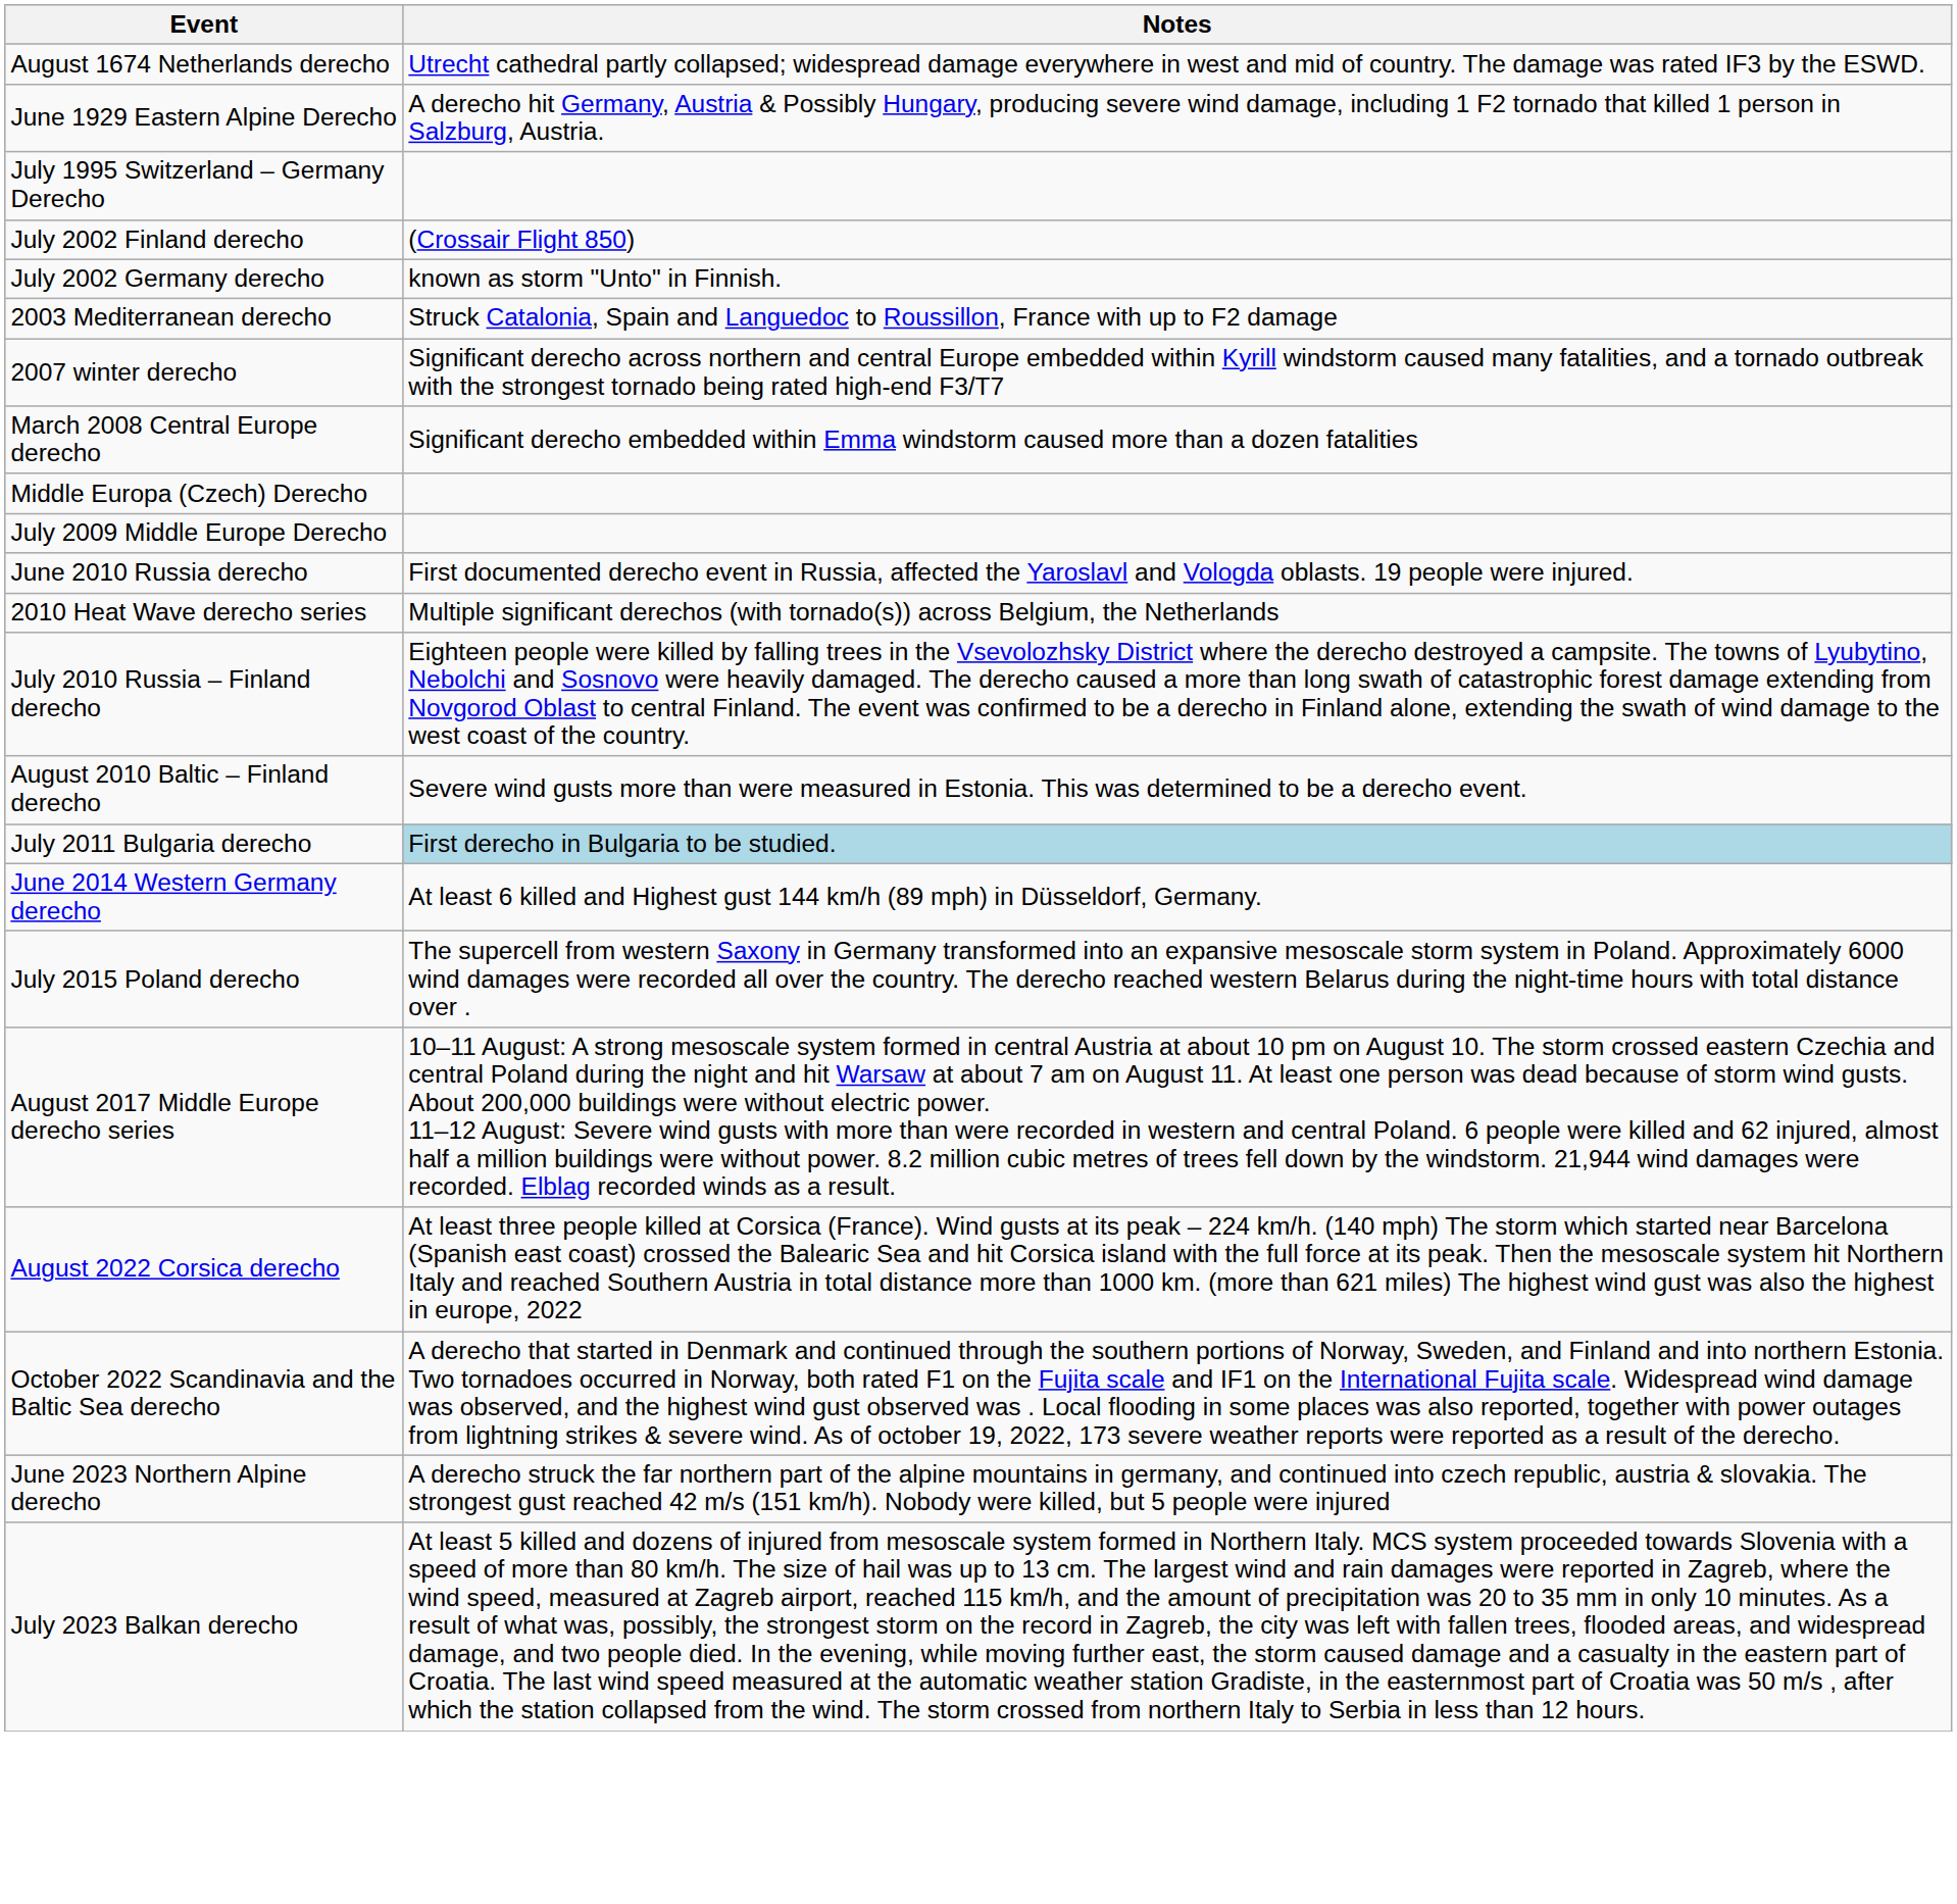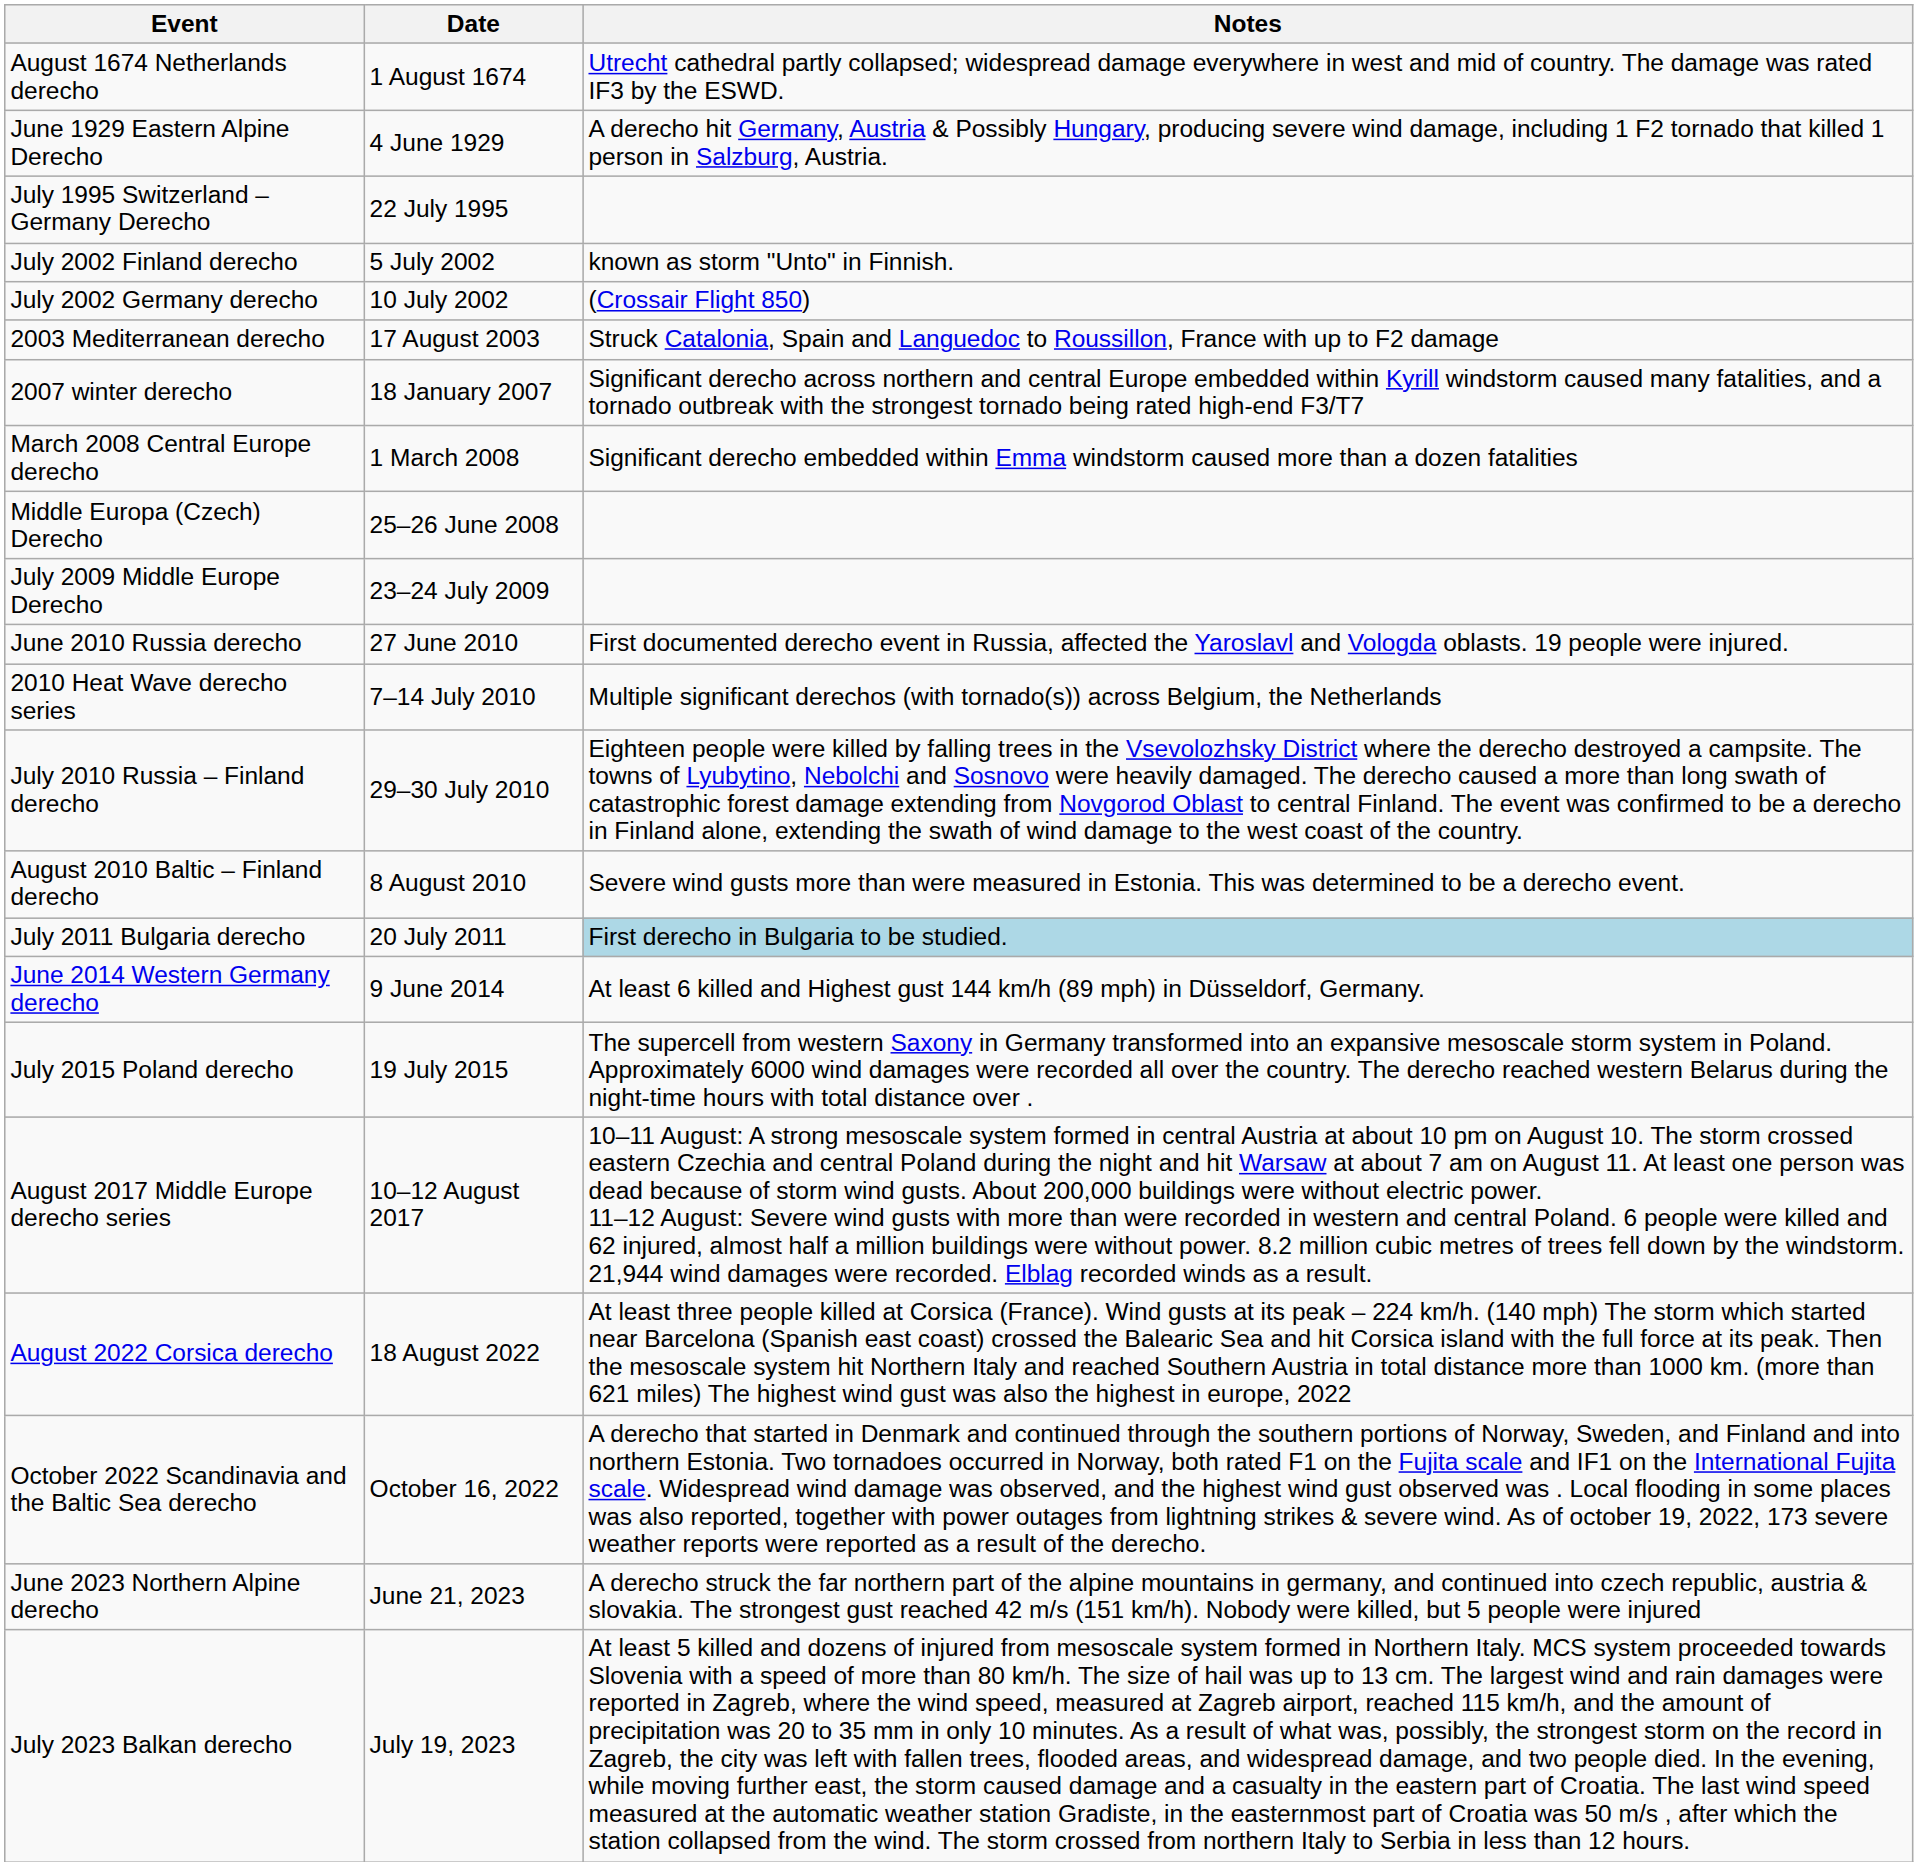 <table class="wikitable sortable mw-collapsible">
 <tr>
 <th scope="col" style="width: 250px;">Event</th>
+<th scope="col" style="width: 150px;">Date</th>
 <th scope="col" style="width: 1000px;">Notes</th>
 </tr>
 <tr>
 <td>August 1674 Netherlands derecho</td>
+<td>1 August 1674</td>
 <td> <a href='#'>Utrecht</a> cathedral partly collapsed; widespread damage everywhere in west and mid of country. The damage was rated IF3 by the ESWD.</td>
 </tr>
 <tr>
 <td>June 1929 Eastern Alpine Derecho</td>
+<td>4 June 1929</td>
 <td>A derecho hit <a href='#'>Germany</a>, <a href='#'>Austria</a> & Possibly <a href='#'>Hungary</a>, producing severe wind damage, including 1 F2 tornado that  killed 1 person in <a href='#'>Salzburg</a>, Austria.</td>
 </tr>
 <tr>
 <td>July 1995 Switzerland – Germany Derecho</td>
+<td>22 July 1995</td>
 <td></td>
 </tr>
 <tr>
 <td>July 2002 Finland derecho</td>
+<td>5 July 2002</td>
+<td> known as storm "Unto" in Finnish.</td>
+</tr>
+<tr>
+<td>July 2002 Germany derecho</td>
+<td>10 July 2002</td>
 <td> (<a href='#'>Crossair Flight 850</a>)</td>
 </tr>
 <tr>
-<td>July 2002 Germany derecho</td>
-<td> known as storm "Unto" in Finnish.</td>
-</tr>
-<tr>
 <td>2003 Mediterranean derecho</td>
+<td>17 August 2003</td>
 <td>Struck <a href='#'>Catalonia</a>, Spain and <a href='#'>Languedoc</a> to <a href='#'>Roussillon</a>, France with up to F2 damage</td>
 </tr>
 <tr>
 <td>2007 winter derecho</td>
+<td>18 January 2007</td>
 <td>Significant derecho across northern and central Europe embedded within <a href='#'>Kyrill</a> windstorm caused many fatalities, and a tornado outbreak with the strongest tornado being rated high-end F3/T7</td>
 </tr>
 <tr>
 <td>March 2008 Central Europe derecho</td>
+<td>1 March 2008</td>
 <td>Significant derecho embedded within <a href='#'>Emma</a> windstorm caused more than a dozen fatalities</td>
 </tr>
 <tr>
 <td>Middle Europa (Czech) Derecho</td>
+<td>25–26 June 2008</td>
 <td></td>
 </tr>
 <tr>
 <td>July 2009 Middle Europe Derecho</td>
+<td>23–24 July 2009</td>
 <td></td>
 </tr>
 <tr>
 <td>June 2010 Russia derecho</td>
+<td>27 June 2010</td>
 <td>First documented derecho event in Russia, affected the <a href='#'>Yaroslavl</a> and <a href='#'>Vologda</a> oblasts. 19 people were injured.</td>
 </tr>
 <tr>
 <td>2010 Heat Wave derecho series</td>
+<td>7–14 July 2010</td>
 <td>Multiple significant derechos (with tornado(s)) across Belgium, the Netherlands</td>
 </tr>
 <tr>
 <td>July 2010 Russia – Finland derecho</td>
+<td>29–30 July 2010</td>
 <td>Eighteen people were killed by falling trees in the <a href='#'>Vsevolozhsky District</a> where the derecho destroyed a campsite. The towns of <a href='#'>Lyubytino</a>, <a href='#'>Nebolchi</a> and <a href='#'>Sosnovo</a> were heavily damaged. The derecho caused a more than  long swath of catastrophic forest damage extending from <a href='#'>Novgorod Oblast</a> to central Finland. The event was confirmed to be a derecho in Finland alone, extending the swath of wind damage to the west coast of the country.</td>
 </tr>
 <tr>
 <td>August 2010 Baltic – Finland derecho</td>
+<td>8 August 2010</td>
 <td>Severe wind gusts more than  were measured in Estonia. This was determined to be a derecho event.</td>
 </tr>
 <tr>
 <td>July 2011 Bulgaria derecho</td>
+<td>20 July 2011</td>
 <td style="background: lightblue;">First derecho in Bulgaria to be studied.</td>
 </tr>
 <tr>
 <td><a href='#'>June 2014 Western Germany derecho</a></td>
+<td>9 June 2014</td>
 <td>At least 6 killed and Highest gust 144 km/h (89 mph) in Düsseldorf, Germany.</td>
 </tr>
 <tr>
 <td>July 2015 Poland derecho</td>
+<td>19 July 2015</td>
 <td>The supercell from western <a href='#'>Saxony</a> in Germany transformed into an expansive mesoscale storm system in Poland. Approximately 6000 wind damages were recorded all over the country. The derecho reached western Belarus during the night-time hours with total distance over .</td>
 </tr>
 <tr>
 <td>August 2017 Middle Europe derecho series</td>
+<td>10–12 August 2017</td>
 <td>10–11 August: A strong mesoscale system formed in central Austria at about 10 pm on August 10. The storm crossed eastern Czechia and central Poland during the night and hit <a href='#'>Warsaw</a> at about 7 am on August 11. At least one person was dead because of storm wind gusts. About 200,000 buildings were without electric power.<br>11–12 August: Severe wind gusts with more than  were recorded in western and central Poland. 6 people were killed and 62 injured, almost half a million buildings were without power. 8.2 million cubic metres of trees fell down by the windstorm. 21,944 wind damages were recorded. <a href='#'>Elblag</a> recorded  winds as a result.</td>
 </tr>
 <tr>
 <td><a href='#'>August 2022 Corsica derecho</a></td>
+<td>18 August 2022</td>
 <td>At least three people killed at Corsica (France). Wind gusts at its peak – 224 km/h. (140 mph)  The storm which started near Barcelona (Spanish east coast) crossed the Balearic Sea and hit Corsica island with the full force at its peak. Then the mesoscale system hit Northern Italy and reached Southern Austria in total distance more than 1000 km. (more than 621 miles) The highest wind gust was also the highest in europe, 2022</td>
 </tr>
 <tr>
 <td>October 2022 Scandinavia and the Baltic Sea derecho</td>
+<td>October 16, 2022</td>
 <td>A derecho that started in Denmark and continued through the southern portions of Norway, Sweden, and Finland and into northern Estonia. Two tornadoes occurred in Norway, both rated F1 on the <a href='#'>Fujita scale</a> and IF1 on the <a href='#'>International Fujita scale</a>. Widespread wind damage was observed, and the highest wind gust observed was . Local flooding in some places was also reported, together with power outages from lightning strikes & severe wind. As of october 19, 2022, 173 severe weather reports were reported as a result of the derecho.</td>
 </tr>
 <tr>
 <td>June 2023 Northern Alpine derecho</td>
+<td>June 21, 2023</td>
 <td>A derecho struck the far northern part of the alpine mountains in germany, and continued into czech republic, austria & slovakia. The strongest gust reached 42 m/s (151 km/h). Nobody were killed, but 5 people were injured</td>
 </tr>
 <tr>
 <td>July 2023 Balkan derecho</td>
+<td>July 19, 2023</td>
 <td>At least 5 killed and dozens of injured from mesoscale system formed in Northern Italy.  MCS system proceeded towards Slovenia with a speed of more than 80 km/h. The size of hail was up to 13 cm. The largest wind and rain damages were reported in Zagreb, where the wind speed, measured at Zagreb airport, reached 115 km/h, and the amount of precipitation was 20 to 35 mm in only 10 minutes. As a result of what was, possibly, the strongest storm on the record in Zagreb, the city was left with fallen trees, flooded areas, and widespread damage, and two people died. In the evening, while moving further east, the storm caused damage and a casualty in the eastern part of Croatia. The last wind speed measured at the automatic weather station Gradiste, in the easternmost part of Croatia was 50 m/s , after which the station collapsed from the wind. The storm crossed from northern Italy to Serbia in less than 12 hours.</td>
 </tr>
 </table>
